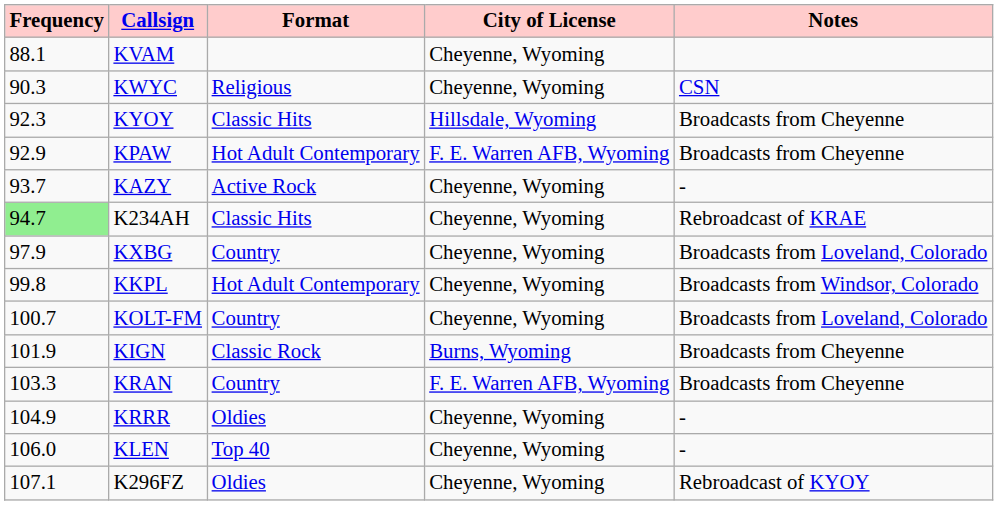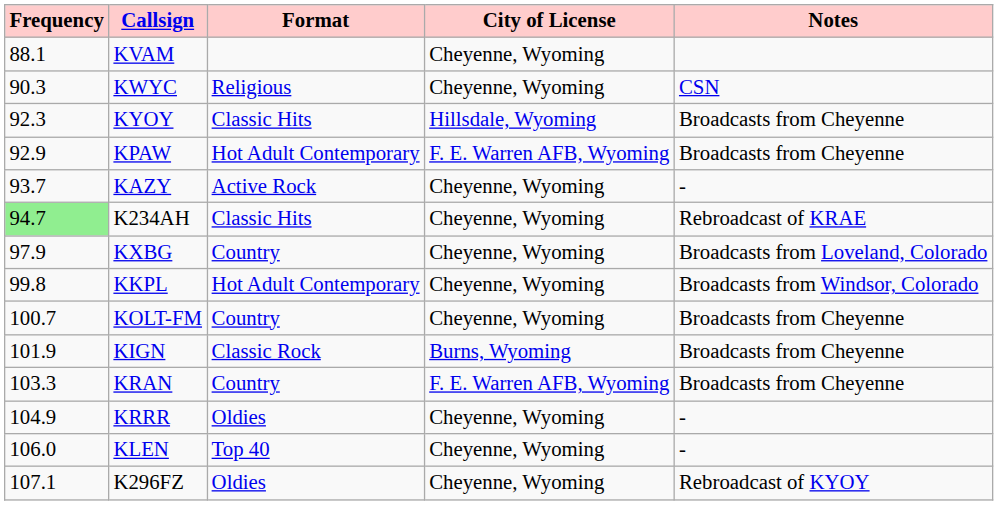 <table class="wikitable" border="1">
 <tr>
 <th style="background:#ffcccc;"><strong>Frequency</strong></th>
 <th style="background:#ffcccc;"><strong><a href='#'>Callsign</a></strong></th>
 <th style="background:#ffcccc;"><strong>Format</strong></th>
 <th style="background:#ffcccc;"><strong>City of License</strong></th>
 <th style="background:#ffcccc;"><strong>Notes</strong></th>
 </tr>
 <tr>
 <td>88.1</td>
 <td><a href='#'>KVAM</a></td>
 <td></td>
 <td>Cheyenne, Wyoming</td>
 <td></td>
 </tr>
 <tr>
 <td>90.3</td>
 <td><a href='#'>KWYC</a></td>
 <td><a href='#'>Religious</a></td>
 <td>Cheyenne, Wyoming</td>
 <td><a href='#'>CSN</a></td>
 </tr>
 <tr>
 <td>92.3</td>
 <td><a href='#'>KYOY</a></td>
 <td><a href='#'>Classic Hits</a></td>
 <td><a href='#'>Hillsdale, Wyoming</a></td>
 <td>Broadcasts from Cheyenne</td>
 </tr>
 <tr>
 <td>92.9</td>
 <td><a href='#'>KPAW</a></td>
 <td><a href='#'>Hot Adult Contemporary</a></td>
 <td><a href='#'>F. E. Warren AFB, Wyoming</a></td>
 <td>Broadcasts from Cheyenne</td>
 </tr>
 <tr>
 <td>93.7</td>
 <td><a href='#'>KAZY</a></td>
 <td><a href='#'>Active Rock</a></td>
 <td>Cheyenne, Wyoming</td>
 <td>-</td>
 </tr>
 <tr>
 <td style="background: lightgreen;">94.7</td>
 <td>K234AH</td>
 <td><a href='#'>Classic Hits</a></td>
 <td>Cheyenne, Wyoming</td>
 <td>Rebroadcast of <a href='#'>KRAE</a></td>
 </tr>
 <tr>
 <td>97.9</td>
 <td><a href='#'>KXBG</a></td>
 <td><a href='#'>Country</a></td>
 <td>Cheyenne, Wyoming</td>
 <td>Broadcasts from <a href='#'>Loveland, Colorado</a></td>
 </tr>
 <tr>
 <td>99.8</td>
 <td><a href='#'>KKPL</a></td>
 <td><a href='#'>Hot Adult Contemporary</a></td>
 <td>Cheyenne, Wyoming</td>
 <td>Broadcasts from <a href='#'>Windsor, Colorado</a></td>
 </tr>
 <tr>
 <td>100.7</td>
 <td><a href='#'>KOLT-FM</a></td>
 <td><a href='#'>Country</a></td>
 <td>Cheyenne, Wyoming</td>
-<td>Broadcasts from <a href='#'>Loveland, Colorado</a></td>
+<td>Broadcasts from Cheyenne</td>
 </tr>
 <tr>
 <td>101.9</td>
 <td><a href='#'>KIGN</a></td>
 <td><a href='#'>Classic Rock</a></td>
 <td><a href='#'>Burns, Wyoming</a></td>
 <td>Broadcasts from Cheyenne</td>
 </tr>
 <tr>
 <td>103.3</td>
 <td><a href='#'>KRAN</a></td>
 <td><a href='#'>Country</a></td>
 <td><a href='#'>F. E. Warren AFB, Wyoming</a></td>
 <td>Broadcasts from Cheyenne</td>
 </tr>
 <tr>
 <td>104.9</td>
 <td><a href='#'>KRRR</a></td>
 <td><a href='#'>Oldies</a></td>
 <td>Cheyenne, Wyoming</td>
 <td>-</td>
 </tr>
 <tr>
 <td>106.0</td>
 <td><a href='#'>KLEN</a></td>
 <td><a href='#'>Top 40</a></td>
 <td>Cheyenne, Wyoming</td>
 <td>-</td>
 </tr>
 <tr>
 <td>107.1</td>
 <td>K296FZ</td>
 <td><a href='#'>Oldies</a></td>
 <td>Cheyenne, Wyoming</td>
 <td>Rebroadcast of <a href='#'>KYOY</a></td>
 </tr>
 </table>
